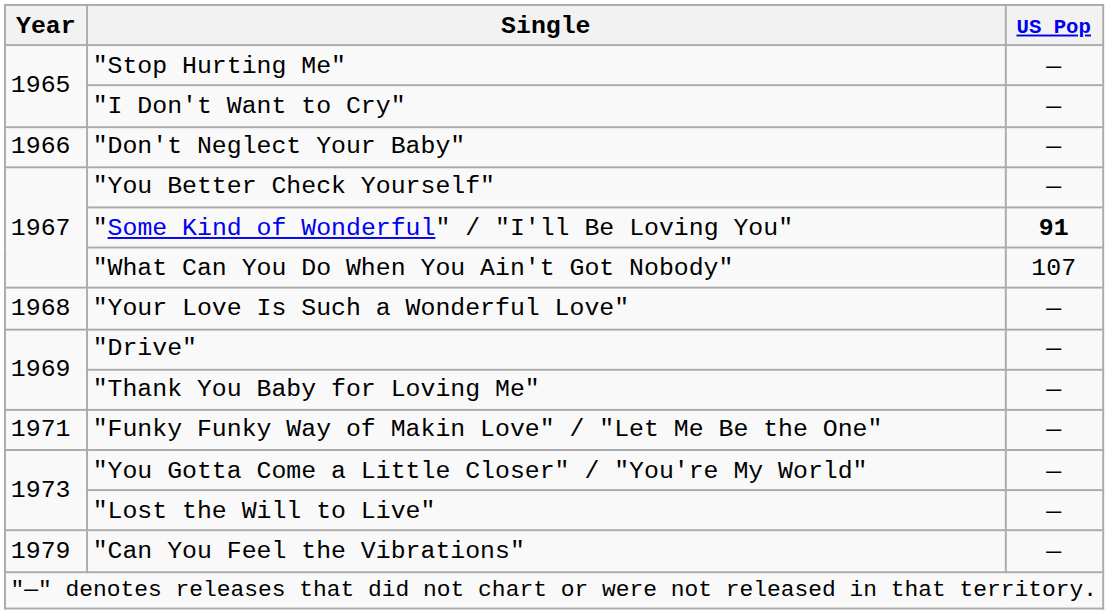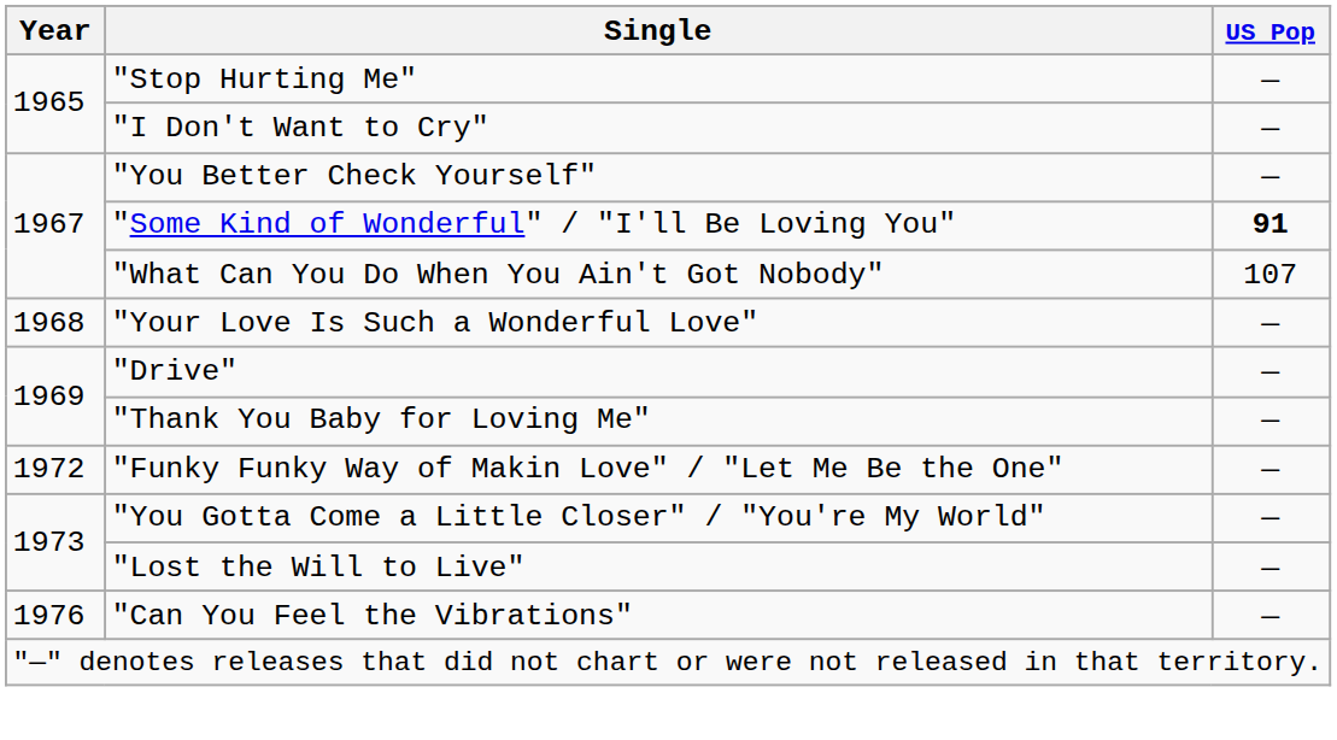 <table class="wikitable">
 <tr>
 <th>Year</th>
 <th>Single</th>
 <th style="width:45px;"><small><a href='#'>US Pop</a></small><br></th>
 </tr>
 <tr>
 <td rowspan="2">1965</td>
 <td>"Stop Hurting Me"</td>
 <td align=center>—</td>
 </tr>
 <tr>
 <td>"I Don't Want to Cry"</td>
-<td align=center>—</td>
-</tr>
-<tr>
-<td rowspan="1">1966</td>
-<td>"Don't Neglect Your Baby"</td>
 <td align=center>—</td>
 </tr>
 <tr>
 <td rowspan="3">1967</td>
 <td>"You Better Check Yourself"</td>
 <td align=center>—</td>
 </tr>
 <tr>
 <td>"<a href='#'>Some Kind of Wonderful</a>" / "I'll Be Loving You"</td>
 <td align=center><strong>91</strong></td>
 </tr>
 <tr>
 <td>"What Can You Do When You Ain't Got Nobody"</td>
 <td align=center>107</td>
 </tr>
 <tr>
 <td rowspan="1">1968</td>
 <td>"Your Love Is Such a Wonderful Love"</td>
 <td align=center>—</td>
 </tr>
 <tr>
 <td rowspan="2">1969</td>
 <td>"Drive"</td>
 <td align=center>—</td>
 </tr>
 <tr>
 <td>"Thank You Baby for Loving Me"</td>
 <td align=center>—</td>
 </tr>
 <tr>
-<td rowspan="1">1971</td>
+<td rowspan="1">1972</td>
 <td>"Funky Funky Way of Makin Love" / "Let Me Be the One"</td>
 <td align=center>—</td>
 </tr>
 <tr>
 <td rowspan="2">1973</td>
 <td>"You Gotta Come a Little Closer" / "You're My World"</td>
 <td align=center>—</td>
 </tr>
 <tr>
 <td>"Lost the Will to Live"</td>
 <td align=center>—</td>
 </tr>
 <tr>
-<td rowspan="1">1979</td>
+<td rowspan="1">1976</td>
 <td>"Can You Feel the Vibrations"</td>
 <td align=center>—</td>
 </tr>
 <tr>
 <td colspan="3" style="text-align:center; font-size:9pt;">"—" denotes releases that did not chart or were not released in that territory.</td>
 </tr>
 </table>
